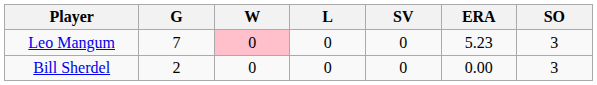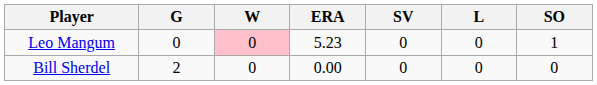 <table class="wikitable sortable">
 <tr>
 <th bgcolor="#DDDDFF" width="16%">Player</th>
 <th bgcolor="#DDDDFF" width="9%">G</th>
 <th bgcolor="#DDDDFF" width="9%">W</th>
+<th bgcolor="#DDDDFF" width="9%">ERA</th>
+<th bgcolor="#DDDDFF" width="9%">SV</th>
 <th bgcolor="#DDDDFF" width="9%">L</th>
-<th bgcolor="#DDDDFF" width="9%">SV</th>
-<th bgcolor="#DDDDFF" width="9%">ERA</th>
 <th bgcolor="#DDDDFF" width="9%">SO</th>
 </tr>
 <tr align="center">
 <td><a href='#'>Leo Mangum</a></td>
-<td>7</td>
+<td>0</td>
 <td style="background: pink;">0</td>
+<td>5.23</td>
 <td>0</td>
 <td>0</td>
-<td>5.23</td>
-<td>3</td>
+<td>1</td>
 </tr>
 <tr align="center">
 <td><a href='#'>Bill Sherdel</a></td>
 <td>2</td>
 <td>0</td>
+<td>0.00</td>
 <td>0</td>
 <td>0</td>
-<td>0.00</td>
-<td>3</td>
+<td>0</td>
 </tr>
 </table>
